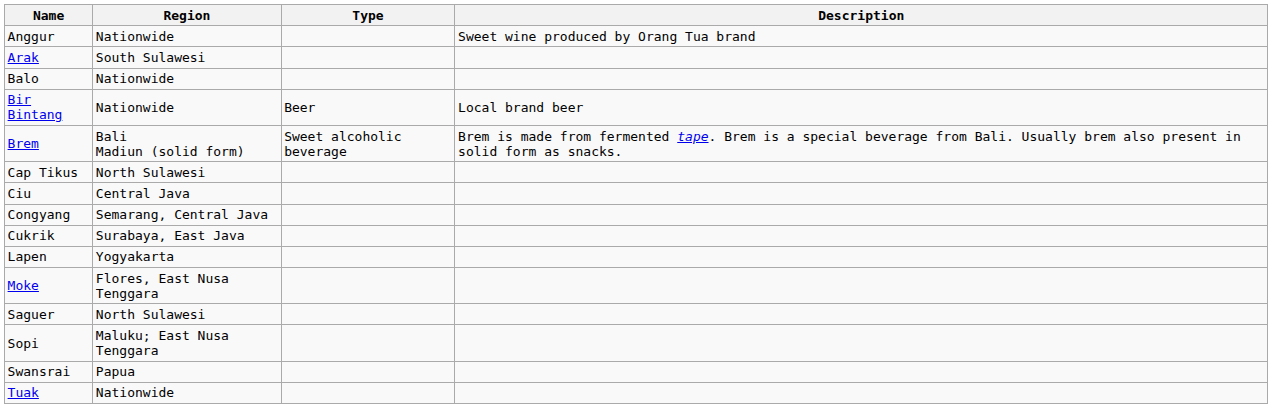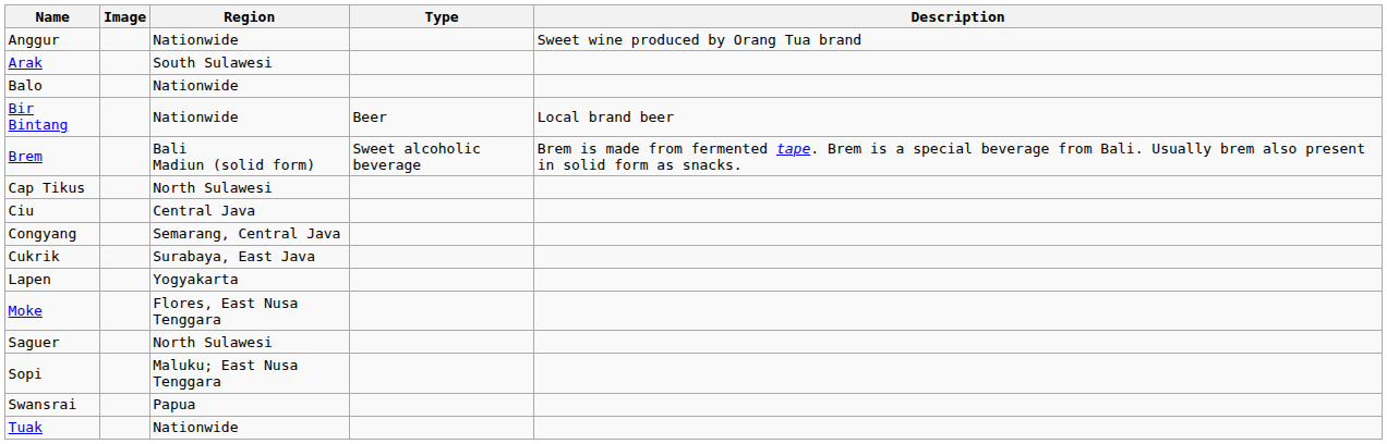 <table class="wikitable sortable" width="100%">
 <tr>
 <th>Name</th>
+<th>Image</th>
 <th>Region</th>
 <th>Type</th>
 <th>Description</th>
 </tr>
 <tr>
 <td>Anggur</td>
+<td></td>
 <td>Nationwide</td>
 <td></td>
 <td>Sweet wine produced by Orang Tua brand</td>
 </tr>
 <tr>
 <td><a href='#'>Arak</a></td>
+<td></td>
 <td>South Sulawesi</td>
 <td></td>
 <td></td>
 </tr>
 <tr>
 <td>Balo</td>
+<td></td>
 <td>Nationwide</td>
 <td></td>
 <td></td>
 </tr>
 <tr>
 <td><a href='#'>Bir Bintang</a></td>
+<td></td>
 <td>Nationwide</td>
 <td>Beer</td>
 <td>Local brand beer</td>
 </tr>
 <tr>
 <td><a href='#'>Brem</a></td>
+<td></td>
 <td>Bali<br>Madiun (solid form)</td>
 <td>Sweet alcoholic beverage</td>
 <td>Brem is made from fermented <em><a href='#'>tape</a></em>. Brem is a special beverage from Bali. Usually brem also present in solid form as snacks.</td>
 </tr>
 <tr>
 <td>Cap Tikus</td>
+<td></td>
 <td>North Sulawesi</td>
 <td></td>
 <td></td>
 </tr>
 <tr>
 <td>Ciu</td>
+<td></td>
 <td>Central Java</td>
 <td></td>
 <td></td>
 </tr>
 <tr>
 <td>Congyang</td>
+<td></td>
 <td>Semarang, Central Java</td>
 <td></td>
 <td></td>
 </tr>
 <tr>
 <td>Cukrik</td>
+<td></td>
 <td>Surabaya, East Java</td>
 <td></td>
 <td></td>
 </tr>
 <tr>
 <td>Lapen</td>
+<td></td>
 <td>Yogyakarta</td>
 <td></td>
 <td></td>
 </tr>
 <tr>
 <td><a href='#'>Moke</a></td>
+<td></td>
 <td>Flores, East Nusa Tenggara</td>
 <td></td>
 <td></td>
 </tr>
 <tr>
 <td>Saguer</td>
+<td></td>
 <td>North Sulawesi</td>
 <td></td>
 <td></td>
 </tr>
 <tr>
 <td>Sopi</td>
+<td></td>
 <td>Maluku; East Nusa Tenggara</td>
 <td></td>
 <td></td>
 </tr>
 <tr>
 <td>Swansrai</td>
+<td></td>
 <td>Papua</td>
 <td></td>
 <td></td>
 </tr>
 <tr>
 <td><a href='#'>Tuak</a></td>
+<td></td>
 <td>Nationwide</td>
 <td></td>
 <td></td>
 </tr>
 </table>
